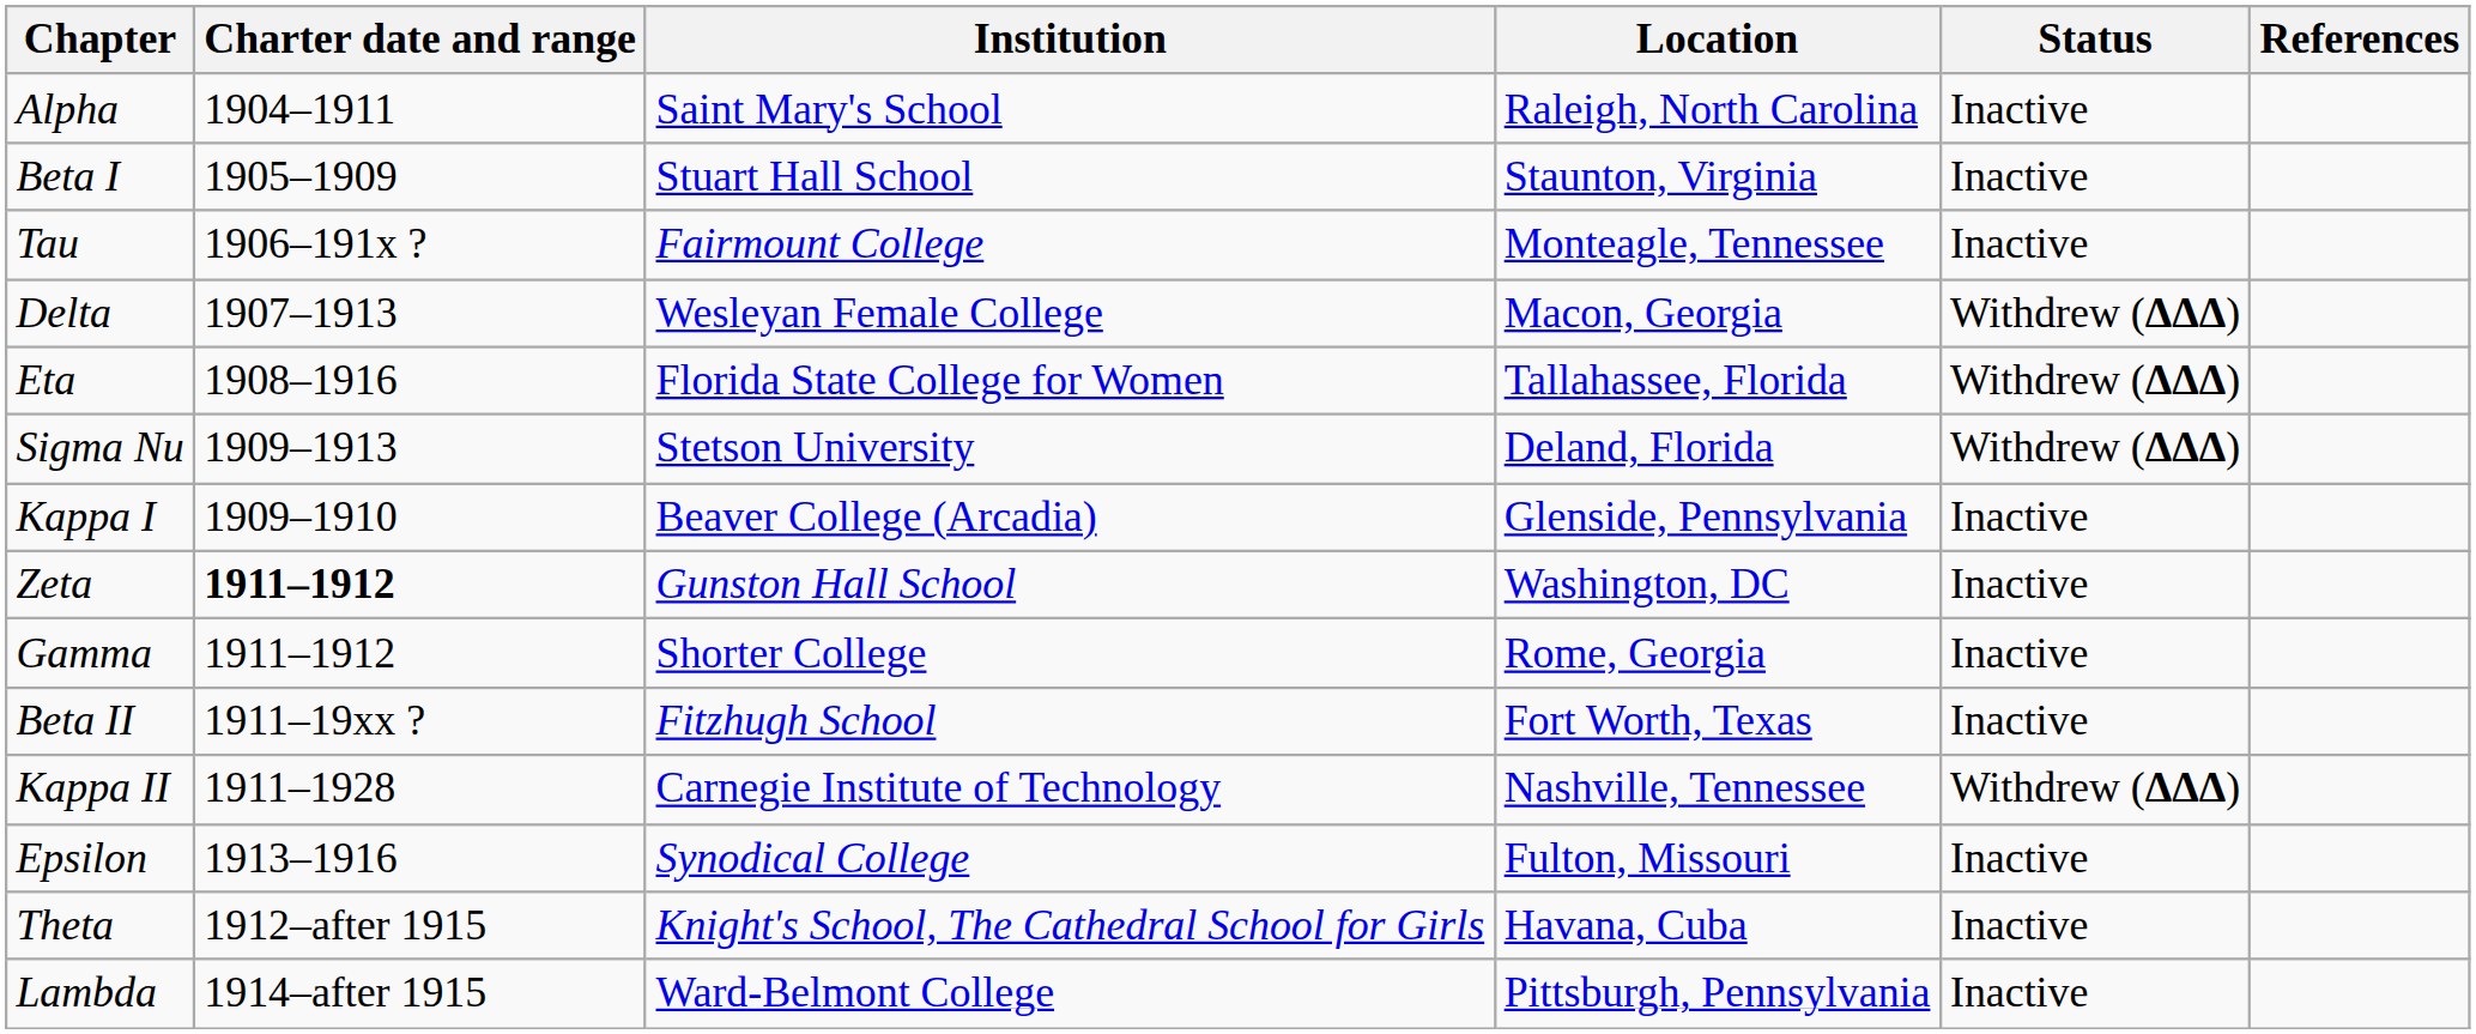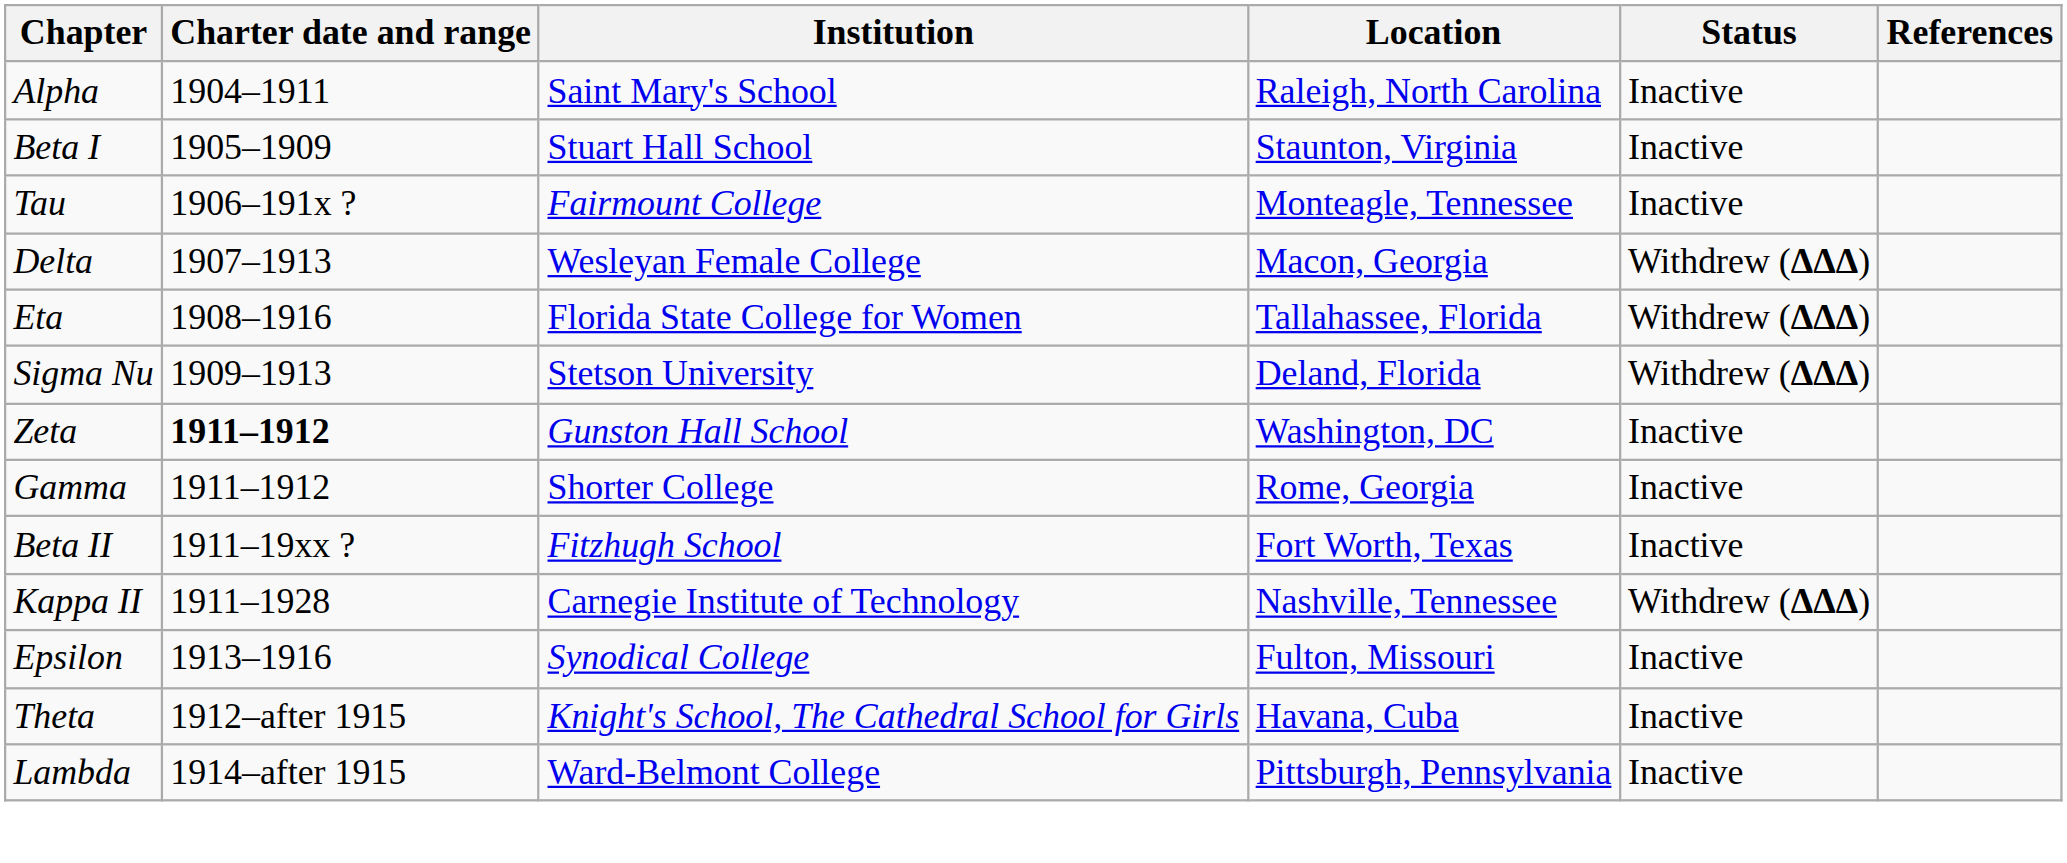 <table class="wikitable sortable">
 <tr>
 <th>Chapter</th>
 <th>Charter date and range</th>
 <th>Institution</th>
 <th>Location</th>
 <th>Status</th>
 <th>References</th>
 </tr>
 <tr>
 <td><em>Alpha</em></td>
 <td>1904–1911</td>
 <td><a href='#'>Saint Mary's School</a></td>
 <td><a href='#'>Raleigh, North Carolina</a></td>
 <td>Inactive</td>
 <td></td>
 </tr>
 <tr>
 <td><em>Beta I</em></td>
 <td>1905–1909</td>
 <td><a href='#'>Stuart Hall School</a></td>
 <td><a href='#'>Staunton, Virginia</a></td>
 <td>Inactive</td>
 <td></td>
 </tr>
 <tr>
 <td><em>Tau</em></td>
 <td>1906–191x ?</td>
 <td><em><a href='#'>Fairmount College</a></em></td>
 <td><a href='#'>Monteagle, Tennessee</a></td>
 <td>Inactive</td>
 <td></td>
 </tr>
 <tr>
 <td><em>Delta</em></td>
 <td>1907–1913</td>
 <td><a href='#'>Wesleyan Female College</a></td>
 <td><a href='#'>Macon, Georgia</a></td>
 <td>Withdrew (<strong>ΔΔΔ</strong>)</td>
 <td></td>
 </tr>
 <tr>
 <td><em>Eta</em></td>
 <td>1908–1916</td>
 <td><a href='#'>Florida State College for Women</a></td>
 <td><a href='#'>Tallahassee, Florida</a></td>
 <td>Withdrew (<strong>ΔΔΔ</strong>)</td>
 <td></td>
 </tr>
 <tr>
 <td><em>Sigma Nu</em></td>
 <td>1909–1913</td>
 <td><a href='#'>Stetson University</a></td>
 <td><a href='#'>Deland, Florida</a></td>
 <td>Withdrew (<strong>ΔΔΔ</strong>)</td>
-<td></td>
-</tr>
-<tr>
-<td><em>Kappa I</em></td>
-<td>1909–1910</td>
-<td><a href='#'>Beaver College (Arcadia)</a></td>
-<td><a href='#'>Glenside, Pennsylvania</a></td>
-<td>Inactive</td>
 <td></td>
 </tr>
 <tr>
 <td><em>Zeta</em></td>
 <td><strong>1911–1912</strong></td>
 <td><em><a href='#'>Gunston Hall School</a></em></td>
 <td><a href='#'>Washington, DC</a></td>
 <td>Inactive</td>
 <td></td>
 </tr>
 <tr>
 <td><em>Gamma</em></td>
 <td>1911–1912</td>
 <td><a href='#'>Shorter College</a></td>
 <td><a href='#'>Rome, Georgia</a></td>
 <td>Inactive</td>
 <td></td>
 </tr>
 <tr>
 <td><em>Beta II</em></td>
 <td>1911–19xx ?</td>
 <td><em><a href='#'>Fitzhugh School</a></em></td>
 <td><a href='#'>Fort Worth, Texas</a></td>
 <td>Inactive</td>
 <td></td>
 </tr>
 <tr>
 <td><em>Kappa II</em></td>
 <td>1911–1928</td>
 <td><a href='#'>Carnegie Institute of Technology</a></td>
 <td><a href='#'>Nashville, Tennessee</a></td>
 <td>Withdrew (<strong>ΔΔΔ</strong>)</td>
 <td></td>
 </tr>
 <tr>
 <td><em>Epsilon</em></td>
 <td>1913–1916</td>
 <td><em><a href='#'>Synodical College</a></em></td>
 <td><a href='#'>Fulton, Missouri</a></td>
 <td>Inactive</td>
 <td></td>
 </tr>
 <tr>
 <td><em>Theta</em></td>
 <td>1912–after 1915</td>
 <td><a href='#'><em>Knight's School, The Cathedral School for Girls</em></a></td>
 <td><a href='#'>Havana, Cuba</a></td>
 <td>Inactive</td>
 <td></td>
 </tr>
 <tr>
 <td><em>Lambda</em></td>
 <td>1914–after 1915</td>
 <td><a href='#'>Ward-Belmont College</a></td>
 <td><a href='#'>Pittsburgh, Pennsylvania</a></td>
 <td>Inactive</td>
 <td></td>
 </tr>
 </table>
